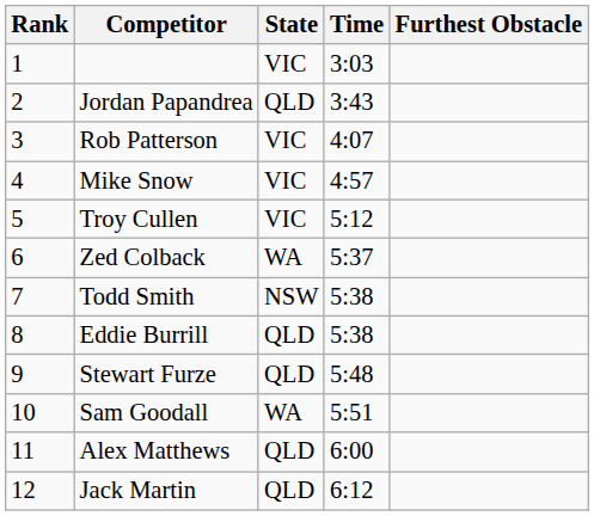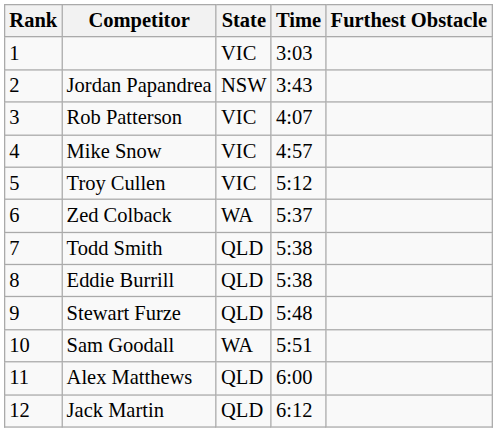 <table class="wikitable sortable mw-collapsible">
 <tr>
 <th>Rank</th>
 <th>Competitor</th>
 <th>State</th>
 <th>Time</th>
 <th>Furthest Obstacle</th>
 </tr>
 <tr>
 <td>1</td>
 <td></td>
 <td>VIC</td>
 <td>3:03</td>
 <td></td>
 </tr>
 <tr>
 <td>2</td>
 <td>Jordan Papandrea</td>
-<td>QLD</td>
+<td>NSW</td>
 <td>3:43</td>
 <td></td>
 </tr>
 <tr>
 <td>3</td>
 <td>Rob Patterson</td>
 <td>VIC</td>
 <td>4:07</td>
 <td></td>
 </tr>
 <tr>
 <td>4</td>
 <td>Mike Snow</td>
 <td>VIC</td>
 <td>4:57</td>
 <td></td>
 </tr>
 <tr>
 <td>5</td>
 <td>Troy Cullen</td>
 <td>VIC</td>
 <td>5:12</td>
 <td></td>
 </tr>
 <tr>
 <td>6</td>
 <td>Zed Colback</td>
 <td>WA</td>
 <td>5:37</td>
 <td></td>
 </tr>
 <tr>
 <td>7</td>
 <td>Todd Smith</td>
-<td>NSW</td>
+<td>QLD</td>
 <td>5:38</td>
 <td></td>
 </tr>
 <tr>
 <td>8</td>
 <td>Eddie Burrill</td>
 <td>QLD</td>
 <td>5:38</td>
 <td></td>
 </tr>
 <tr>
 <td>9</td>
 <td>Stewart Furze</td>
 <td>QLD</td>
 <td>5:48</td>
 <td></td>
 </tr>
 <tr>
 <td>10</td>
 <td>Sam Goodall</td>
 <td>WA</td>
 <td>5:51</td>
 <td></td>
 </tr>
 <tr>
 <td>11</td>
 <td>Alex Matthews</td>
 <td>QLD</td>
 <td>6:00</td>
 <td></td>
 </tr>
 <tr>
 <td>12</td>
 <td>Jack Martin</td>
 <td>QLD</td>
 <td>6:12</td>
 <td></td>
 </tr>
 </table>
